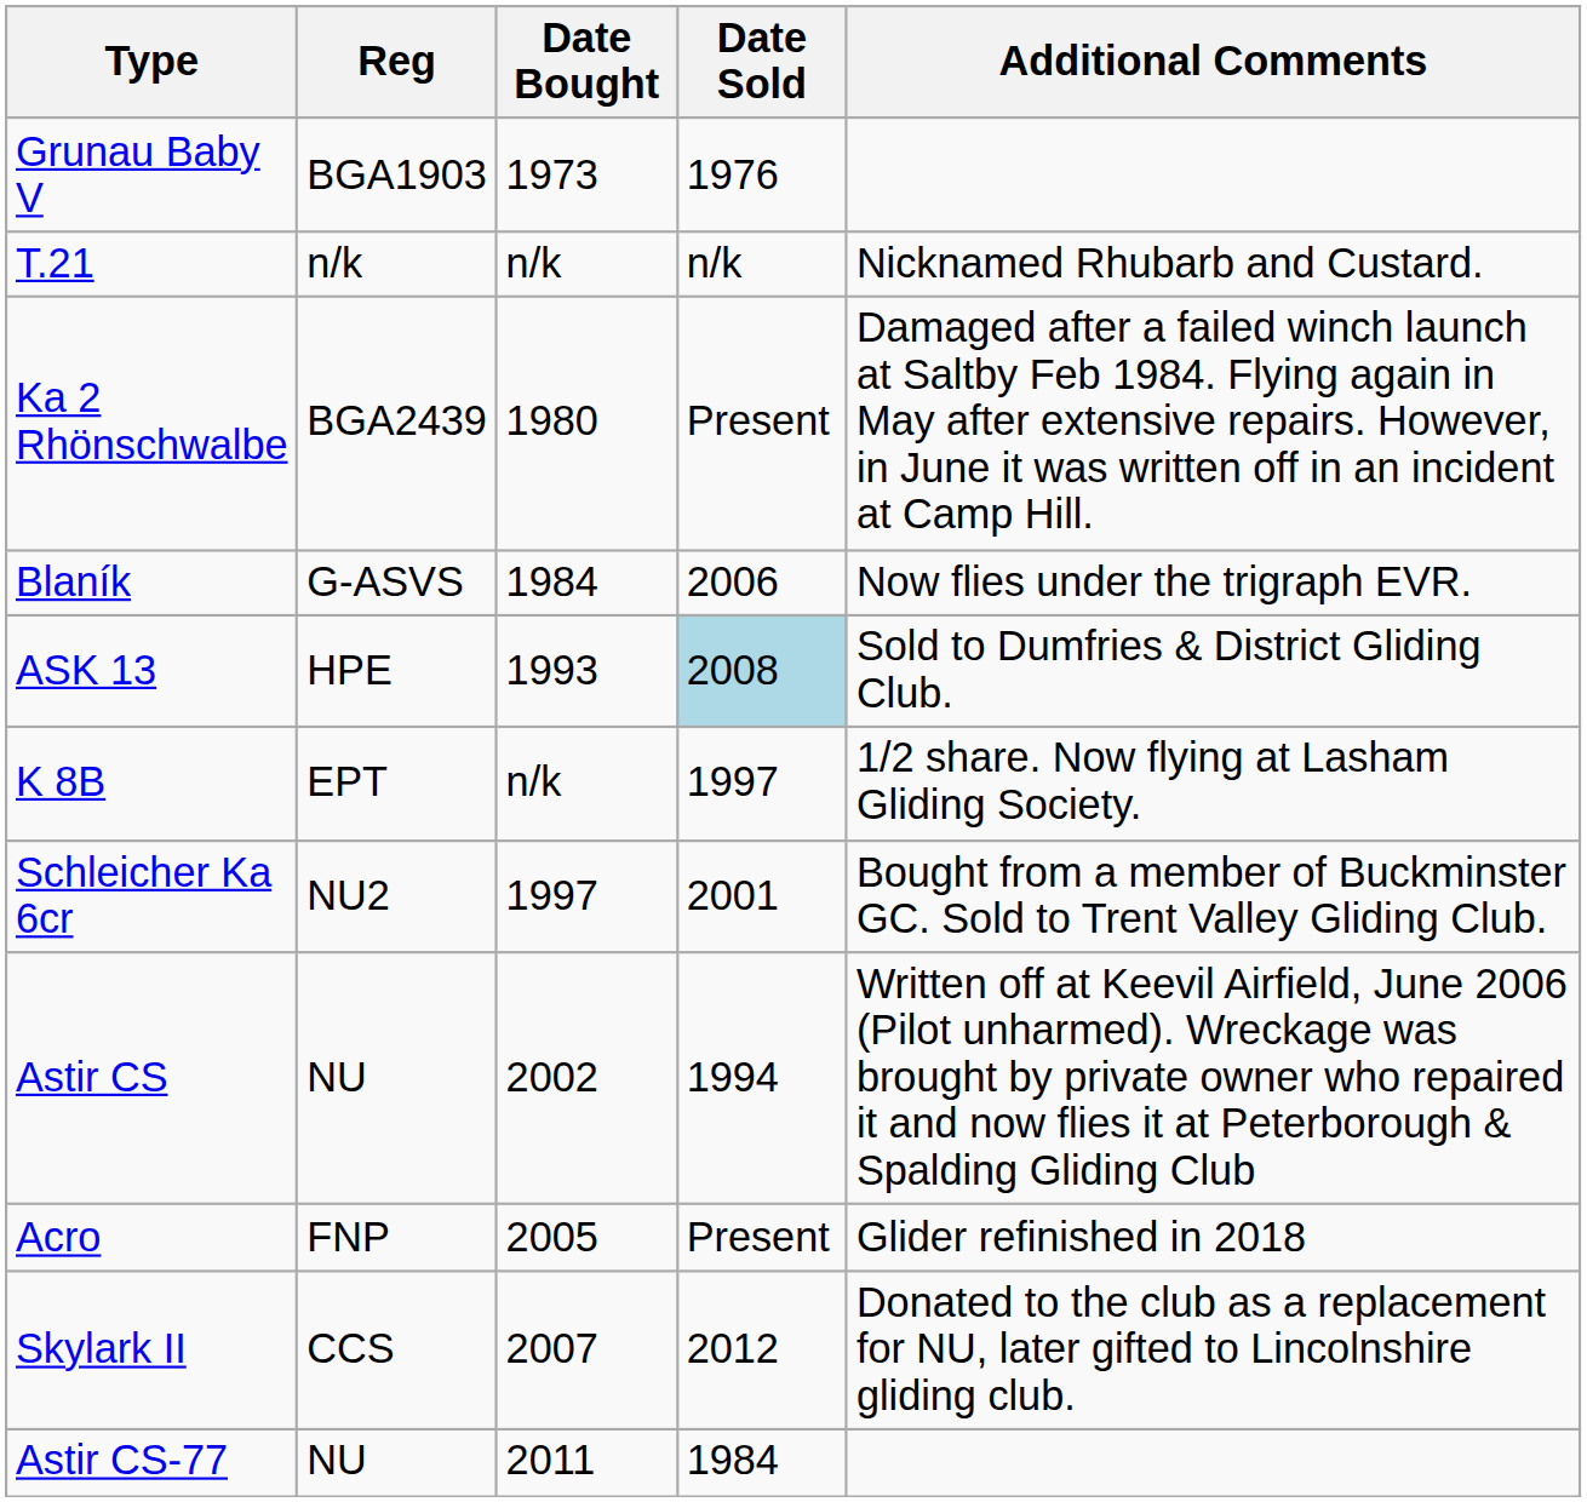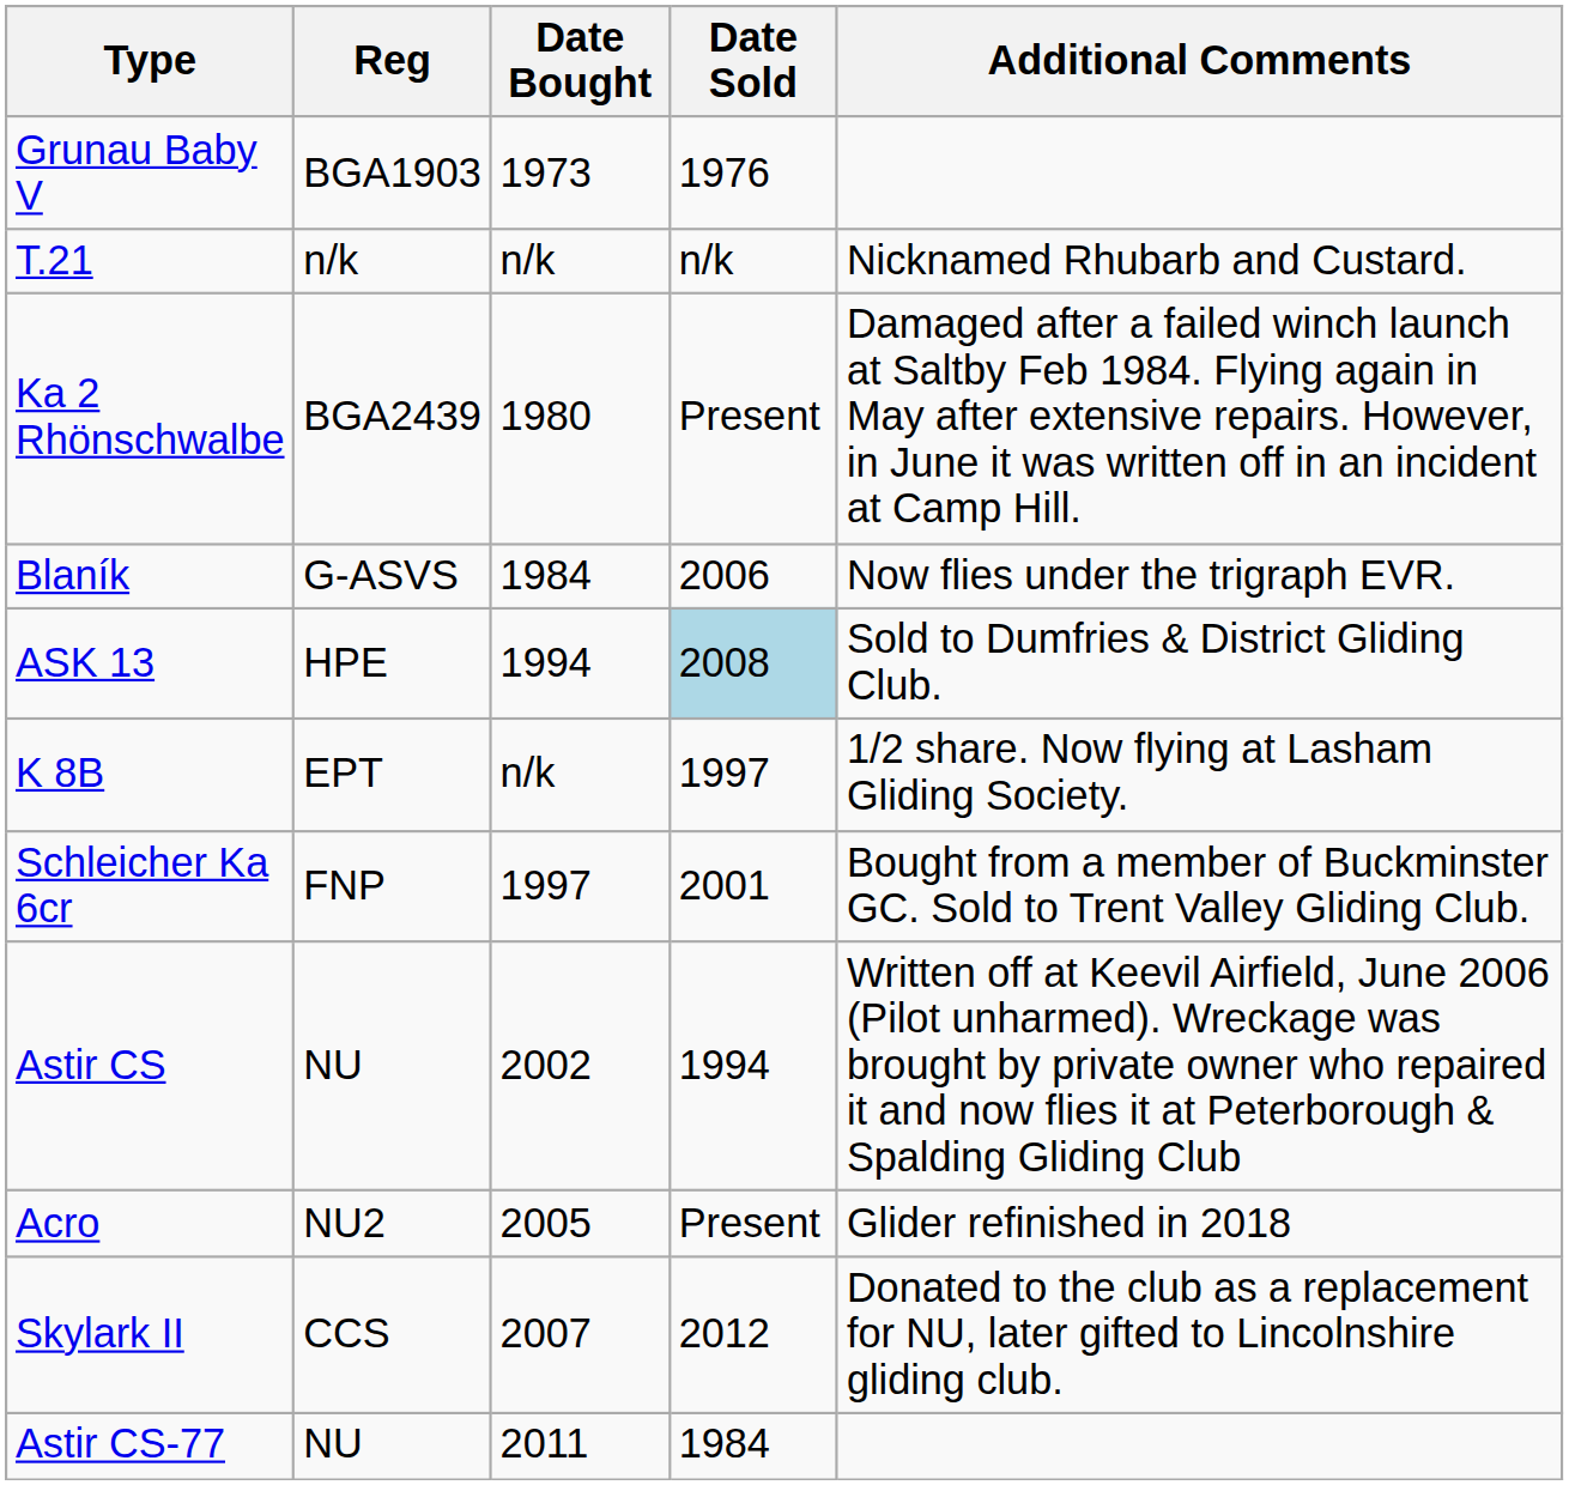 <table class="wikitable">
 <tr>
 <th width="102">Type</th>
 <th width="60">Reg</th>
 <th>Date Bought</th>
 <th>Date Sold</th>
 <th>Additional Comments</th>
 </tr>
 <tr>
 <td><a href='#'>Grunau Baby V</a></td>
 <td>BGA1903</td>
 <td>1973</td>
 <td>1976</td>
 <td></td>
 </tr>
 <tr>
 <td><a href='#'>T.21</a></td>
 <td>n/k</td>
 <td>n/k</td>
 <td>n/k</td>
 <td>Nicknamed Rhubarb and Custard.</td>
 </tr>
 <tr>
 <td><a href='#'>Ka 2 Rhönschwalbe</a></td>
 <td>BGA2439</td>
 <td>1980</td>
 <td>Present</td>
 <td>Damaged after a failed winch launch at Saltby Feb 1984. Flying again in May after extensive repairs. However, in June it was written off in an incident at Camp Hill.</td>
 </tr>
 <tr>
 <td><a href='#'>Blaník</a></td>
 <td>G-ASVS</td>
 <td>1984</td>
 <td>2006</td>
 <td>Now flies under the trigraph EVR.</td>
 </tr>
 <tr>
 <td><a href='#'>ASK 13</a></td>
 <td>HPE</td>
-<td>1993</td>
+<td>1994</td>
 <td style="background: lightblue;">2008</td>
 <td>Sold to Dumfries & District Gliding Club.</td>
 </tr>
 <tr>
 <td><a href='#'>K 8B</a></td>
 <td>EPT</td>
 <td>n/k</td>
 <td>1997</td>
 <td>1/2 share. Now flying at Lasham Gliding Society.</td>
 </tr>
 <tr>
 <td><a href='#'>Schleicher Ka 6cr</a></td>
-<td>NU2</td>
+<td>FNP</td>
 <td>1997</td>
 <td>2001</td>
 <td>Bought from a member of Buckminster GC. Sold to Trent Valley Gliding Club.</td>
 </tr>
 <tr>
 <td><a href='#'>Astir CS</a></td>
 <td>NU</td>
 <td>2002</td>
 <td>1994</td>
 <td>Written off at Keevil Airfield, June 2006 (Pilot unharmed). Wreckage was brought by private owner who repaired it and now flies it at Peterborough & Spalding Gliding Club</td>
 </tr>
 <tr>
 <td><a href='#'>Acro</a></td>
-<td>FNP</td>
+<td>NU2</td>
 <td>2005</td>
 <td>Present</td>
 <td>Glider refinished in 2018</td>
 </tr>
 <tr>
 <td><a href='#'>Skylark II</a></td>
 <td>CCS</td>
 <td>2007</td>
 <td>2012</td>
 <td>Donated to the club as a replacement for NU, later gifted to Lincolnshire gliding club.</td>
 </tr>
 <tr>
 <td><a href='#'>Astir CS-77</a></td>
 <td>NU</td>
 <td>2011</td>
 <td>1984</td>
 </tr>
 </table>
